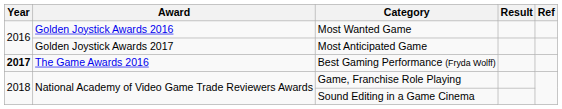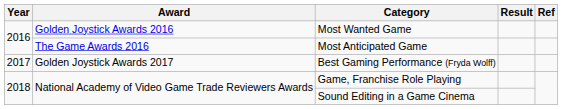 <table class="wikitable sortable">
 <tr>
 <th>Year</th>
 <th>Award</th>
 <th>Category</th>
 <th>Result</th>
 <th>Ref</th>
 </tr>
 <tr>
 <td rowspan="2" style="text-align:center;">2016</td>
 <td><a href='#'>Golden Joystick Awards 2016</a></td>
 <td>Most Wanted Game</td>
 <td></td>
 <td></td>
 </tr>
 <tr>
-<td>Golden Joystick Awards 2017</td>
+<td><a href='#'>The Game Awards 2016</a></td>
 <td>Most Anticipated Game</td>
 <td></td>
 <td></td>
 </tr>
 <tr>
-<td style="text-align:center;"><strong>2017</strong></td>
-<td><a href='#'>The Game Awards 2016</a></td>
+<td style="text-align:center;">2017</td>
+<td>Golden Joystick Awards 2017</td>
 <td>Best Gaming Performance <small>(Fryda Wolff)</small></td>
 <td></td>
 <td></td>
 </tr>
 <tr>
 <td rowspan="2" style="text-align:center;">2018</td>
 <td rowspan="2">National Academy of Video Game Trade Reviewers Awards</td>
 <td>Game, Franchise Role Playing</td>
 <td></td>
 <td rowspan="2"></td>
 </tr>
 <tr>
 <td>Sound Editing in a Game Cinema</td>
 <td></td>
 </tr>
 </table>
